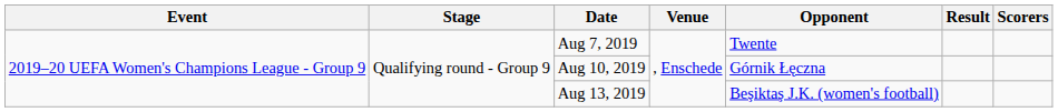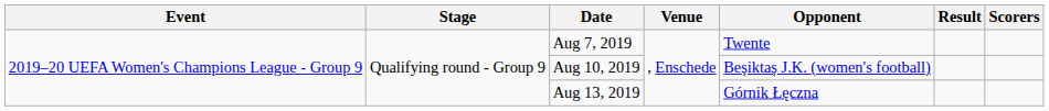 <table class=wikitable>
 <tr>
 <th>Event</th>
 <th>Stage</th>
 <th>Date</th>
 <th>Venue</th>
 <th>Opponent</th>
 <th>Result</th>
 <th>Scorers</th>
 </tr>
 <tr>
 <td rowspan=3><a href='#'>2019–20 UEFA Women's Champions League - Group 9</a></td>
 <td rowspan=3>Qualifying round - Group 9</td>
 <td>Aug 7, 2019</td>
 <td rowspan=3>, <a href='#'>Enschede</a></td>
 <td> <a href='#'>Twente</a></td>
 <td></td>
 <td></td>
 </tr>
 <tr>
 <td>Aug 10, 2019</td>
-<td> <a href='#'>Górnik Łęczna</a></td>
+<td> <a href='#'>Beşiktaş J.K. (women's football)</a></td>
 <td></td>
 <td></td>
 </tr>
 <tr>
 <td>Aug 13, 2019</td>
-<td> <a href='#'>Beşiktaş J.K. (women's football)</a></td>
+<td> <a href='#'>Górnik Łęczna</a></td>
 <td></td>
 <td></td>
 </tr>
 </table>
